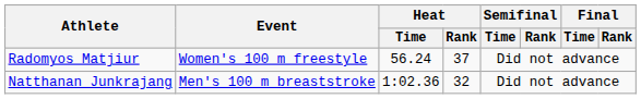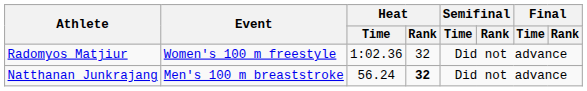 <table class=wikitable style="font-size:90%">
 <tr>
 <th rowspan="2">Athlete</th>
 <th rowspan="2">Event</th>
 <th colspan="2">Heat</th>
 <th colspan="2">Semifinal</th>
 <th colspan="2">Final</th>
 </tr>
 <tr style="font-size:95%">
 <th>Time</th>
 <th>Rank</th>
 <th>Time</th>
 <th>Rank</th>
 <th>Time</th>
 <th>Rank</th>
 </tr>
 <tr align=center>
 <td align=left><a href='#'>Radomyos Matjiur</a></td>
 <td align=left><a href='#'>Women's 100 m freestyle</a></td>
-<td>56.24</td>
-<td>37</td>
+<td>1:02.36</td>
+<td>32</td>
 <td colspan=4>Did not advance</td>
 </tr>
 <tr align=center>
 <td align=left><a href='#'>Natthanan Junkrajang</a></td>
 <td align=left><a href='#'>Men's 100 m breaststroke</a></td>
-<td>1:02.36</td>
-<td>32</td>
+<td>56.24</td>
+<td><strong>32</strong></td>
 <td colspan=4>Did not advance</td>
 </tr>
 </table>
